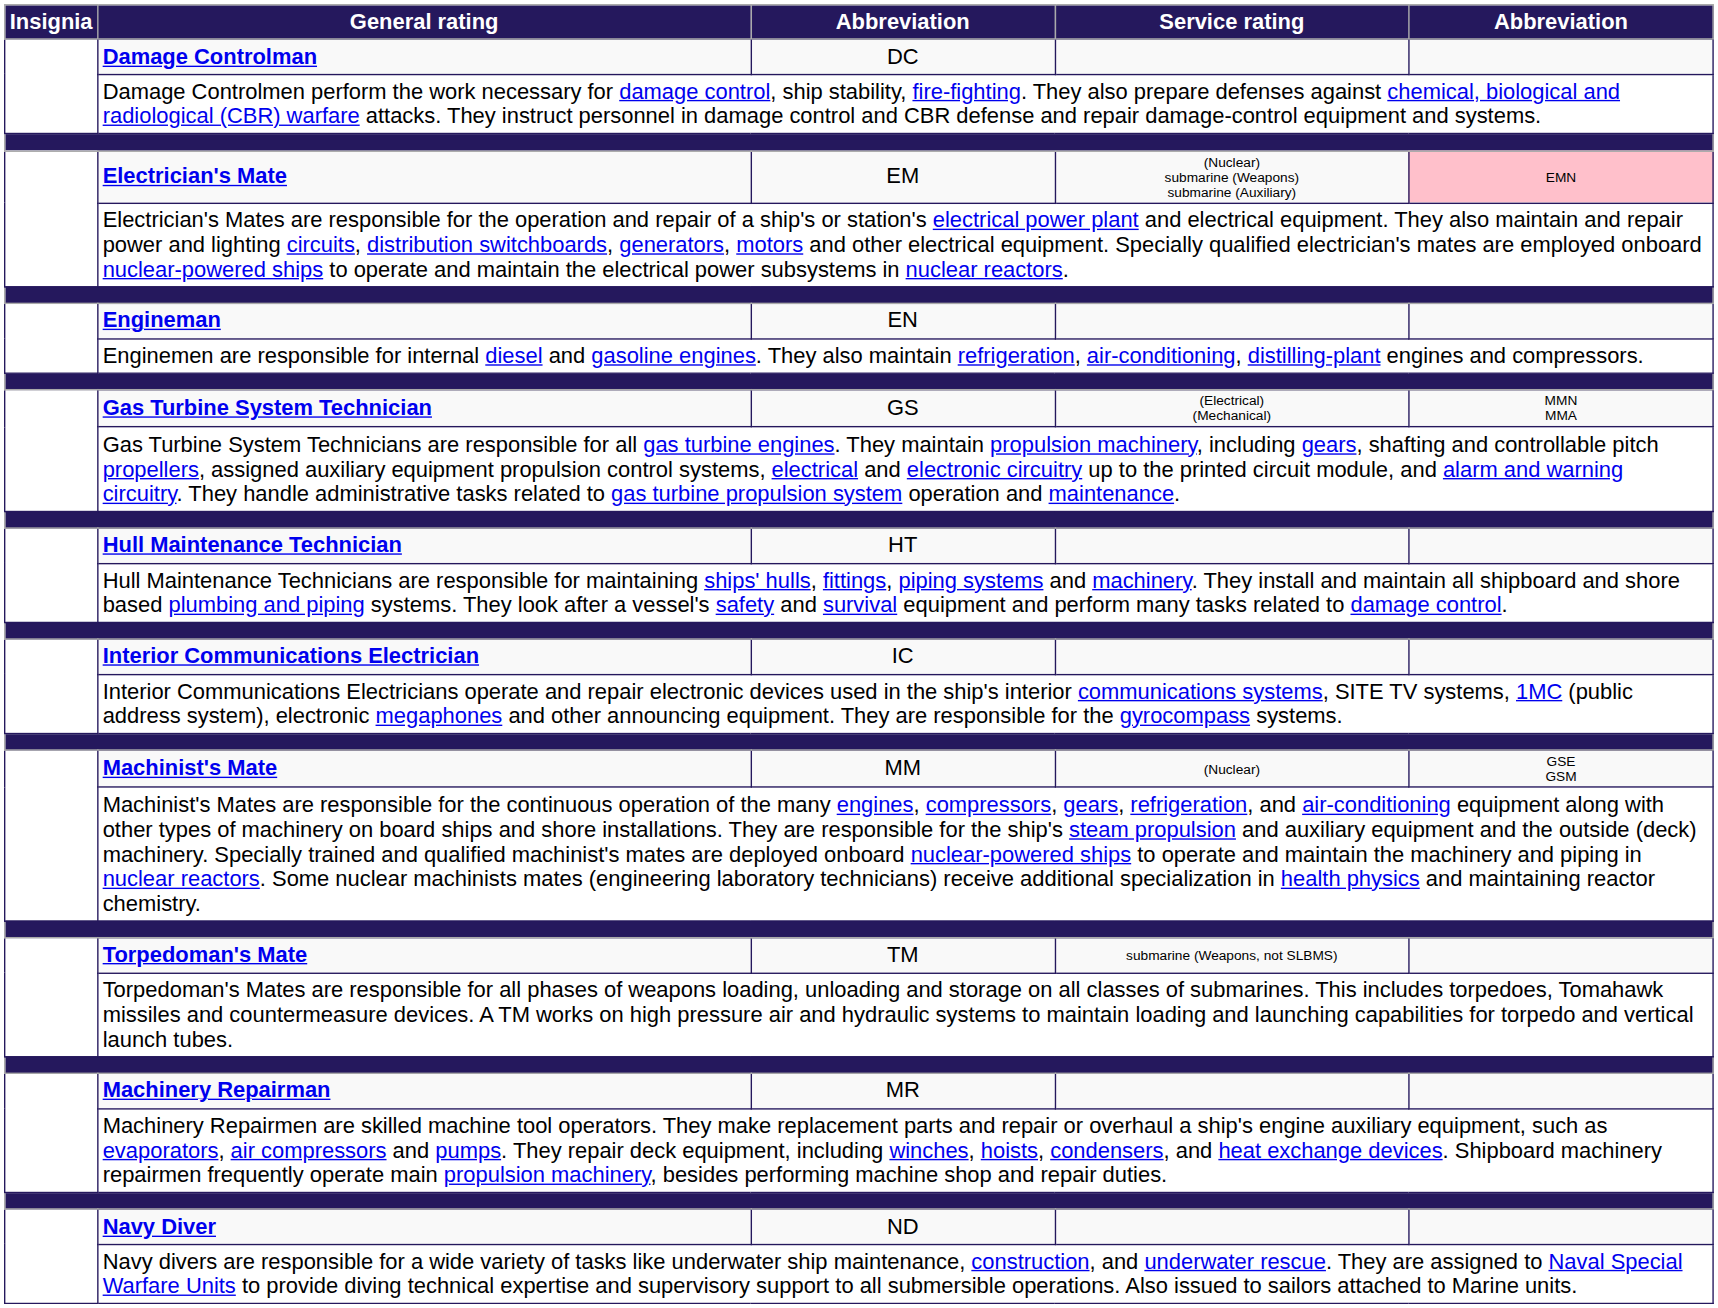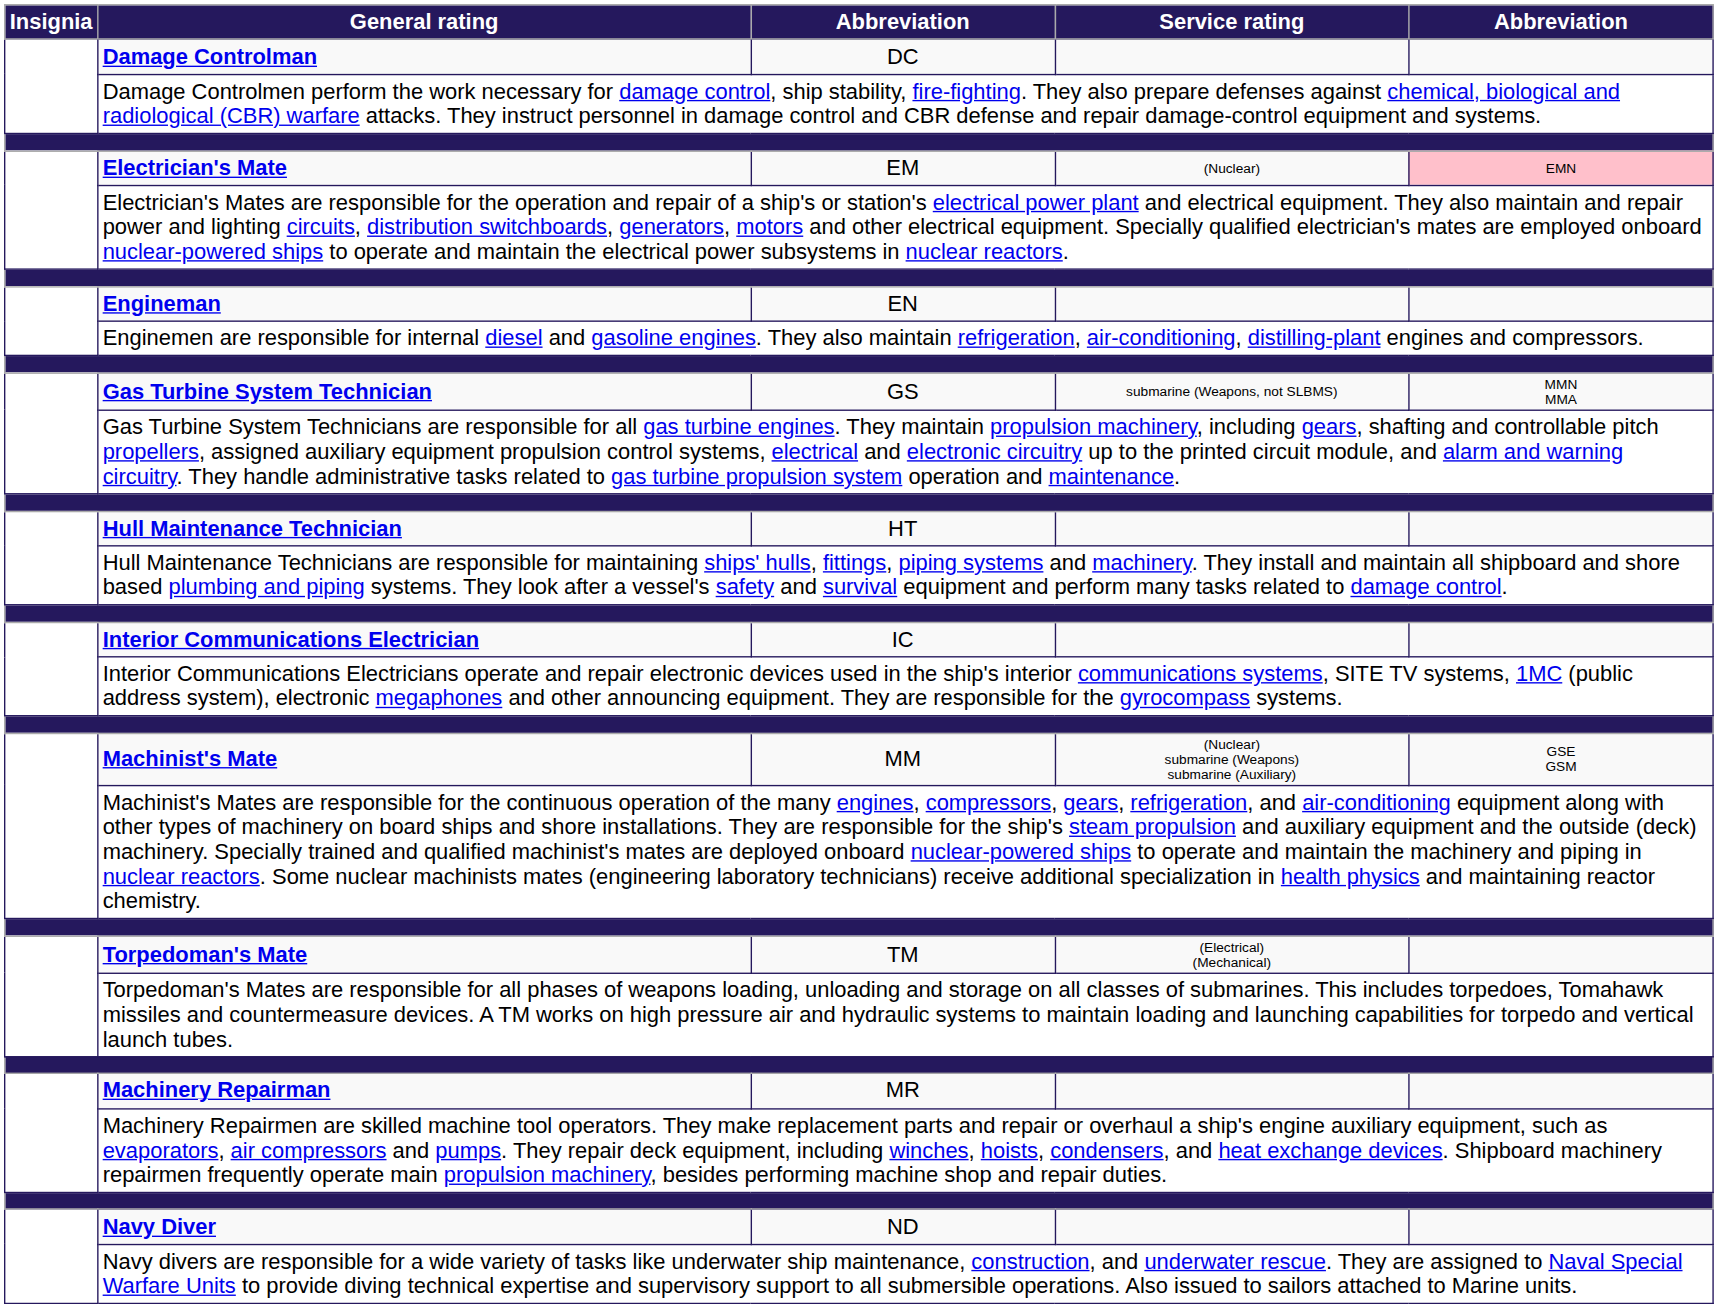 <table class="wikitable" style="border:#25185d;">
 <tr>
 <th style="background:#25185d; color:white;">Insignia</th>
 <th style="background:#25185d; color:white;">General rating</th>
 <th style="background:#25185d; color:white;">Abbreviation</th>
 <th style="background:#25185d; color:white;">Service rating</th>
 <th style="background:#25185d; color:white;">Abbreviation</th>
 </tr>
 <tr>
 <td style="border:1px solid #25185d; background:#fff;" rowspan="2"></td>
 <td style="border: 1px solid #25185d;"><strong><a href='#'>Damage Controlman</a></strong></td>
 <td style="border: 1px solid #25185d; text-align: center">DC</td>
 <td style="border: 1px solid #25185d; text-align: center; font-size: x-small"></td>
 <td style="border: 1px solid #25185d; text-align: center; font-size: x-small"></td>
 </tr>
 <tr style="border:1px solid #25185d; background:#fff;"|>
 <td colspan="4" style="border:1px solid #25185d; vertical-align:top;">Damage Controlmen perform the work necessary for <a href='#'>damage control</a>, ship stability, <a href='#'>fire-fighting</a>. They also prepare defenses against <a href='#'>chemical, biological and radiological (CBR) warfare</a> attacks. They instruct personnel in damage control and CBR defense and repair damage-control equipment and systems.</td>
 </tr>
 <tr>
 <td colspan="5"  style="background:#25185d; height:5px;"></td>
 </tr>
 <tr>
 <td style="border:1px solid #25185d; background:#fff;" rowspan="2"></td>
 <td style="border: 1px solid #25185d;"><strong><a href='#'>Electrician's Mate</a></strong></td>
 <td style="border: 1px solid #25185d; text-align: center">EM</td>
-<td style="border: 1px solid #25185d; text-align: center; font-size: x-small">(Nuclear)<br>submarine (Weapons)<br>submarine (Auxiliary)</td>
+<td style="border: 1px solid #25185d; text-align: center; font-size: x-small">(Nuclear)</td>
 <td style="background: pink; border: 1px solid #25185d; text-align: center; font-size: x-small">EMN</td>
 </tr>
 <tr style="border:1px solid #25185d; background:#fff;"|>
 <td colspan="4" style="border:1px solid #25185d; vertical-align:top;">Electrician's Mates are responsible for the operation and repair of a ship's or station's <a href='#'>electrical power plant</a> and electrical equipment. They also maintain and repair power and lighting <a href='#'>circuits</a>, <a href='#'>distribution switchboards</a>, <a href='#'>generators</a>, <a href='#'>motors</a> and other electrical equipment. Specially qualified electrician's mates are employed onboard <a href='#'>nuclear-powered ships</a> to operate and maintain the electrical power subsystems in <a href='#'>nuclear reactors</a>.</td>
 </tr>
 <tr>
 <td colspan="5"  style="background:#25185d; height:5px;"></td>
 </tr>
 <tr>
 <td style="border:1px solid #25185d; background:#fff;" rowspan="2"></td>
 <td style="border: 1px solid #25185d;"><strong><a href='#'>Engineman</a></strong></td>
 <td style="border: 1px solid #25185d; text-align: center">EN</td>
 <td style="border: 1px solid #25185d; text-align: center; font-size: x-small"></td>
 <td style="border: 1px solid #25185d; text-align: center; font-size: x-small"></td>
 </tr>
 <tr style="border:1px solid #25185d; background:#fff;"|>
 <td colspan="4" style="border:1px solid #25185d; vertical-align:top;">Enginemen are responsible for internal <a href='#'>diesel</a> and <a href='#'>gasoline engines</a>. They also maintain <a href='#'>refrigeration</a>, <a href='#'>air-conditioning</a>, <a href='#'>distilling-plant</a> engines and compressors.</td>
 </tr>
 <tr>
 <td colspan="5"  style="background:#25185d; height:5px;"></td>
 </tr>
 <tr>
 <td style="border:1px solid #25185d; background:#fff;" rowspan="2"></td>
 <td style="border: 1px solid #25185d;"><strong><a href='#'>Gas Turbine System Technician</a></strong></td>
 <td style="border: 1px solid #25185d; text-align: center">GS</td>
-<td style="border: 1px solid #25185d; text-align: center; font-size: x-small">(Electrical)<br>(Mechanical)</td>
+<td style="border: 1px solid #25185d; text-align: center; font-size: x-small">submarine (Weapons, not SLBMS)</td>
 <td style="border: 1px solid #25185d; text-align: center; font-size: x-small">MMN<br>MMA</td>
 </tr>
 <tr style="border:1px solid #25185d; background:#fff;"|>
 <td colspan="4" style="border:1px solid #25185d; vertical-align:top;">Gas Turbine System Technicians are responsible for all <a href='#'>gas turbine engines</a>. They maintain <a href='#'>propulsion machinery</a>, including <a href='#'>gears</a>, shafting and controllable pitch <a href='#'>propellers</a>, assigned auxiliary equipment propulsion control systems, <a href='#'>electrical</a> and <a href='#'>electronic circuitry</a> up to the printed circuit module, and <a href='#'>alarm and warning circuitry</a>. They handle administrative tasks related to <a href='#'>gas turbine propulsion system</a> operation and <a href='#'>maintenance</a>.</td>
 </tr>
 <tr>
 <td colspan="5"  style="background:#25185d; height:5px;"></td>
 </tr>
 <tr>
 <td style="border:1px solid #25185d; background:#fff;" rowspan="2"></td>
 <td style="border: 1px solid #25185d;"><strong><a href='#'>Hull Maintenance Technician</a></strong></td>
 <td style="border: 1px solid #25185d; text-align: center">HT</td>
 <td style="border: 1px solid #25185d; text-align: center; font-size: x-small"></td>
 <td style="border: 1px solid #25185d; text-align: center; font-size: x-small"></td>
 </tr>
 <tr style="border:1px solid #25185d; background:#fff;"|>
 <td colspan="4" style="border:1px solid #25185d; vertical-align:top;">Hull Maintenance Technicians are responsible for maintaining <a href='#'>ships' hulls</a>, <a href='#'>fittings</a>, <a href='#'>piping systems</a> and <a href='#'>machinery</a>. They install and maintain all shipboard and shore based <a href='#'>plumbing and piping</a> systems. They look after a vessel's <a href='#'>safety</a> and <a href='#'>survival</a> equipment and perform many tasks related to <a href='#'>damage control</a>.</td>
 </tr>
 <tr>
 <td colspan="5"  style="background:#25185d; height:5px;"></td>
 </tr>
 <tr>
 <td style="border:1px solid #25185d; background:#fff;" rowspan="2"></td>
 <td style="border: 1px solid #25185d;"><strong><a href='#'>Interior Communications Electrician</a></strong></td>
 <td style="border: 1px solid #25185d; text-align: center">IC</td>
 <td style="border: 1px solid #25185d; text-align: center; font-size: x-small"></td>
 <td style="border: 1px solid #25185d; text-align: center; font-size: x-small"></td>
 </tr>
 <tr style="border:1px solid #25185d; background:#fff;"|>
 <td colspan="4" style="border:1px solid #25185d; vertical-align:top;">Interior Communications Electricians operate and repair electronic devices used in the ship's interior <a href='#'>communications systems</a>, SITE TV systems, <a href='#'>1MC</a> (public address system), electronic <a href='#'>megaphones</a> and other announcing equipment. They are responsible for the <a href='#'>gyrocompass</a> systems.</td>
 </tr>
 <tr>
 <td colspan="5"  style="background:#25185d; height:5px;"></td>
 </tr>
 <tr>
 <td style="border:1px solid #25185d; background:#fff;" rowspan="2"></td>
 <td style="border: 1px solid #25185d;"><strong><a href='#'>Machinist's Mate</a></strong></td>
 <td style="border: 1px solid #25185d; text-align: center">MM</td>
-<td style="border: 1px solid #25185d; text-align: center; font-size: x-small">(Nuclear)</td>
+<td style="border: 1px solid #25185d; text-align: center; font-size: x-small">(Nuclear)<br>submarine (Weapons)<br>submarine (Auxiliary)</td>
 <td style="border: 1px solid #25185d; text-align: center; font-size: x-small">GSE<br>GSM</td>
 </tr>
 <tr style="border:1px solid #25185d; background:#fff;"|>
 <td colspan="4" style="border:1px solid #25185d; vertical-align:top;">Machinist's Mates are responsible for the continuous operation of the many <a href='#'>engines</a>, <a href='#'>compressors</a>, <a href='#'>gears</a>, <a href='#'>refrigeration</a>, and <a href='#'>air-conditioning</a> equipment along with other types of machinery on board ships and shore installations. They are responsible for the ship's <a href='#'>steam propulsion</a> and auxiliary equipment and the outside (deck) machinery. Specially trained and qualified machinist's mates are deployed onboard <a href='#'>nuclear-powered ships</a> to operate and maintain the machinery and piping in <a href='#'>nuclear reactors</a>. Some nuclear machinists mates (engineering laboratory technicians) receive additional specialization in <a href='#'>health physics</a> and maintaining reactor chemistry.</td>
 </tr>
 <tr>
 <td colspan="5"  style="background:#25185d; height:5px;"></td>
 </tr>
 <tr>
 <td style="border:1px solid #25185d; background:#fff;" rowspan="2"></td>
 <td style="border: 1px solid #25185d;"><strong><a href='#'>Torpedoman's Mate</a></strong></td>
 <td style="border: 1px solid #25185d; text-align: center">TM</td>
-<td style="border: 1px solid #25185d; text-align: center; font-size: x-small">submarine (Weapons, not SLBMS)</td>
+<td style="border: 1px solid #25185d; text-align: center; font-size: x-small">(Electrical)<br>(Mechanical)</td>
 <td style="border: 1px solid #25185d; text-align: center; font-size: x-small"></td>
 </tr>
 <tr style="border:1px solid #25185d; background:#fff;"|>
 <td colspan="4" style="border:1px solid #25185d; vertical-align:top;">Torpedoman's Mates are responsible for all phases of weapons loading, unloading and storage on all classes of submarines.  This includes torpedoes, Tomahawk missiles and countermeasure devices.  A TM works on high pressure air and hydraulic systems to maintain loading and launching capabilities for torpedo and vertical launch tubes.</td>
 </tr>
 <tr>
 <td colspan="5"  style="background:#25185d; height:5px;"></td>
 </tr>
 <tr>
 <td style="border:1px solid #25185d; background:#fff;" rowspan="2"></td>
 <td style="border: 1px solid #25185d;"><strong><a href='#'>Machinery Repairman</a></strong></td>
 <td style="border: 1px solid #25185d; text-align: center">MR</td>
 <td style="border: 1px solid #25185d; text-align: center; font-size: x-small"></td>
 <td style="border: 1px solid #25185d; text-align: center; font-size: x-small"></td>
 </tr>
 <tr style="border:1px solid #25185d; background:#fff;"|>
 <td colspan="4" style="border:1px solid #25185d; vertical-align:top;">Machinery Repairmen are skilled machine tool operators. They make replacement parts and repair or overhaul a ship's engine auxiliary equipment, such as <a href='#'>evaporators</a>, <a href='#'>air compressors</a> and <a href='#'>pumps</a>. They repair deck equipment, including <a href='#'>winches</a>, <a href='#'>hoists</a>, <a href='#'>condensers</a>, and <a href='#'>heat exchange devices</a>. Shipboard machinery repairmen frequently operate main <a href='#'>propulsion machinery</a>, besides performing machine shop and repair duties.</td>
 </tr>
 <tr>
 <td colspan="5"  style="background:#25185d; height:5px;"></td>
 </tr>
 <tr>
 <td style="border:1px solid #25185d; background:#fff;" rowspan="2"></td>
 <td style="border: 1px solid #25185d;"><strong><a href='#'>Navy Diver</a></strong></td>
 <td style="border: 1px solid #25185d; text-align: center">ND</td>
 <td style="border: 1px solid #25185d; text-align: center; font-size: x-small"></td>
 <td style="border: 1px solid #25185d; text-align: center; font-size: x-small"></td>
 </tr>
 <tr style="border:1px solid #25185d; background:#fff;"|>
 <td colspan="4" style="border:1px solid #25185d; vertical-align:top;">Navy divers are responsible for a wide variety of tasks like underwater ship maintenance, <a href='#'>construction</a>, and <a href='#'>underwater rescue</a>. They are assigned to <a href='#'>Naval Special Warfare Units</a> to provide diving technical expertise and supervisory support to all submersible operations. Also issued to sailors attached to Marine units.</td>
 </tr>
 </table>
